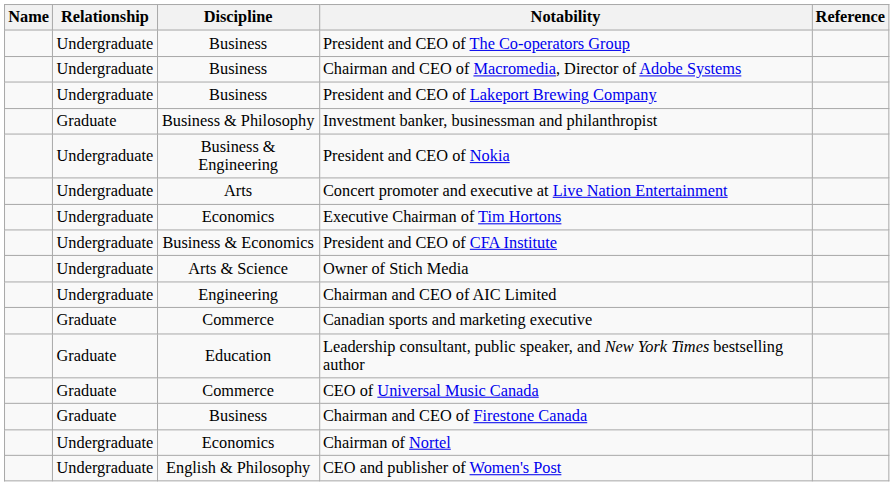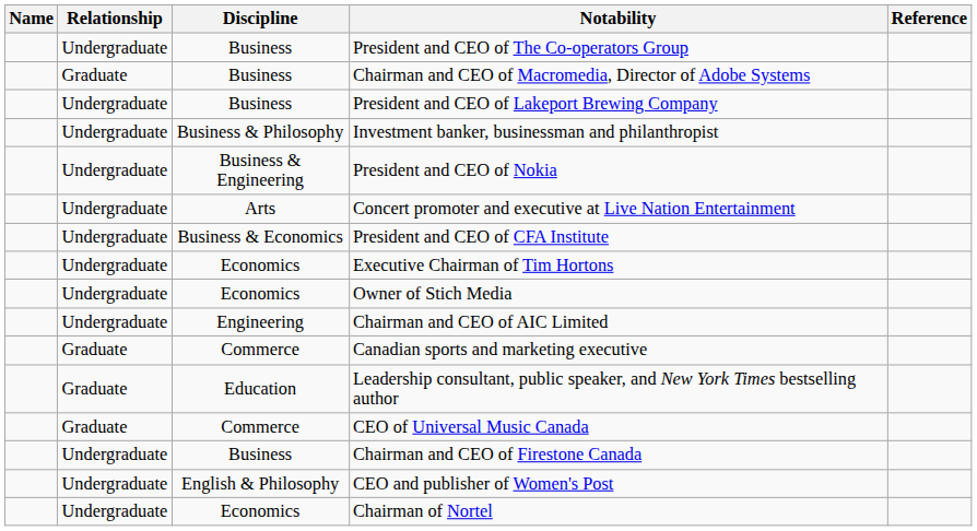 <table class="wikitable sortable" border="1">
 <tr>
 <th>Name</th>
 <th>Relationship</th>
 <th>Discipline</th>
 <th class="unsortable">Notability</th>
 <th class="unsortable">Reference</th>
 </tr>
 <tr>
 <td></td>
 <td>Undergraduate</td>
 <td align="center">Business</td>
 <td>President and CEO of <a href='#'>The Co-operators Group</a></td>
 <td align="center"></td>
 </tr>
 <tr>
 <td></td>
-<td>Undergraduate</td>
+<td>Graduate</td>
 <td align="center">Business</td>
 <td>Chairman and CEO of <a href='#'>Macromedia</a>, Director of <a href='#'>Adobe Systems</a></td>
 <td align="center"></td>
 </tr>
 <tr>
 <td></td>
 <td>Undergraduate</td>
 <td align="center">Business</td>
 <td>President and CEO of <a href='#'>Lakeport Brewing Company</a></td>
 <td align="center"></td>
 </tr>
 <tr>
 <td></td>
-<td>Graduate</td>
+<td>Undergraduate</td>
 <td align="center">Business & Philosophy</td>
 <td>Investment banker, businessman and philanthropist</td>
 <td align="center"></td>
 </tr>
 <tr>
 <td></td>
 <td>Undergraduate</td>
 <td align="center">Business & Engineering</td>
 <td>President and CEO of <a href='#'>Nokia</a></td>
 <td align="center"></td>
 </tr>
 <tr>
 <td></td>
 <td>Undergraduate</td>
 <td align="center">Arts</td>
 <td>Concert promoter and executive at <a href='#'>Live Nation Entertainment</a></td>
 <td align="center"></td>
 </tr>
 <tr>
 <td></td>
 <td>Undergraduate</td>
+<td align="center">Business & Economics</td>
+<td>President and CEO of <a href='#'>CFA Institute</a></td>
+<td align="center"></td>
+</tr>
+<tr>
+<td></td>
+<td>Undergraduate</td>
 <td align="center">Economics</td>
 <td>Executive Chairman of <a href='#'>Tim Hortons</a></td>
 <td align="center"></td>
 </tr>
 <tr>
 <td></td>
 <td>Undergraduate</td>
-<td align="center">Business & Economics</td>
-<td>President and CEO of <a href='#'>CFA Institute</a></td>
-<td align="center"></td>
-</tr>
-<tr>
-<td></td>
-<td>Undergraduate</td>
-<td align="center">Arts & Science</td>
+<td align="center">Economics</td>
 <td>Owner of Stich Media</td>
 <td align="center"></td>
 </tr>
 <tr>
 <td></td>
 <td>Undergraduate</td>
 <td align="center">Engineering</td>
 <td>Chairman and CEO of AIC Limited</td>
 <td align="center"></td>
 </tr>
 <tr>
 <td></td>
 <td>Graduate</td>
 <td align="center">Commerce</td>
 <td>Canadian sports and marketing executive</td>
 <td align="center"></td>
 </tr>
 <tr>
 <td></td>
 <td>Graduate</td>
 <td align="center">Education</td>
 <td>Leadership consultant, public speaker, and <em>New York Times</em> bestselling author</td>
 <td align="center"></td>
 </tr>
 <tr>
 <td></td>
 <td>Graduate</td>
 <td align="center">Commerce</td>
 <td>CEO of <a href='#'>Universal Music Canada</a></td>
 <td align="center"></td>
 </tr>
 <tr>
 <td></td>
-<td>Graduate</td>
+<td>Undergraduate</td>
 <td align="center">Business</td>
 <td>Chairman and CEO of <a href='#'>Firestone Canada</a></td>
+<td align="center"></td>
+</tr>
+<tr>
+<td></td>
+<td>Undergraduate</td>
+<td align="center">English & Philosophy</td>
+<td>CEO and publisher of <a href='#'>Women's Post</a></td>
 <td align="center"></td>
 </tr>
 <tr>
 <td></td>
 <td>Undergraduate</td>
 <td align="center">Economics</td>
 <td>Chairman of <a href='#'>Nortel</a></td>
 <td align="center"></td>
 </tr>
-<tr>
-<td></td>
-<td>Undergraduate</td>
-<td align="center">English & Philosophy</td>
-<td>CEO and publisher of <a href='#'>Women's Post</a></td>
-<td align="center"></td>
-</tr>
 </table>
